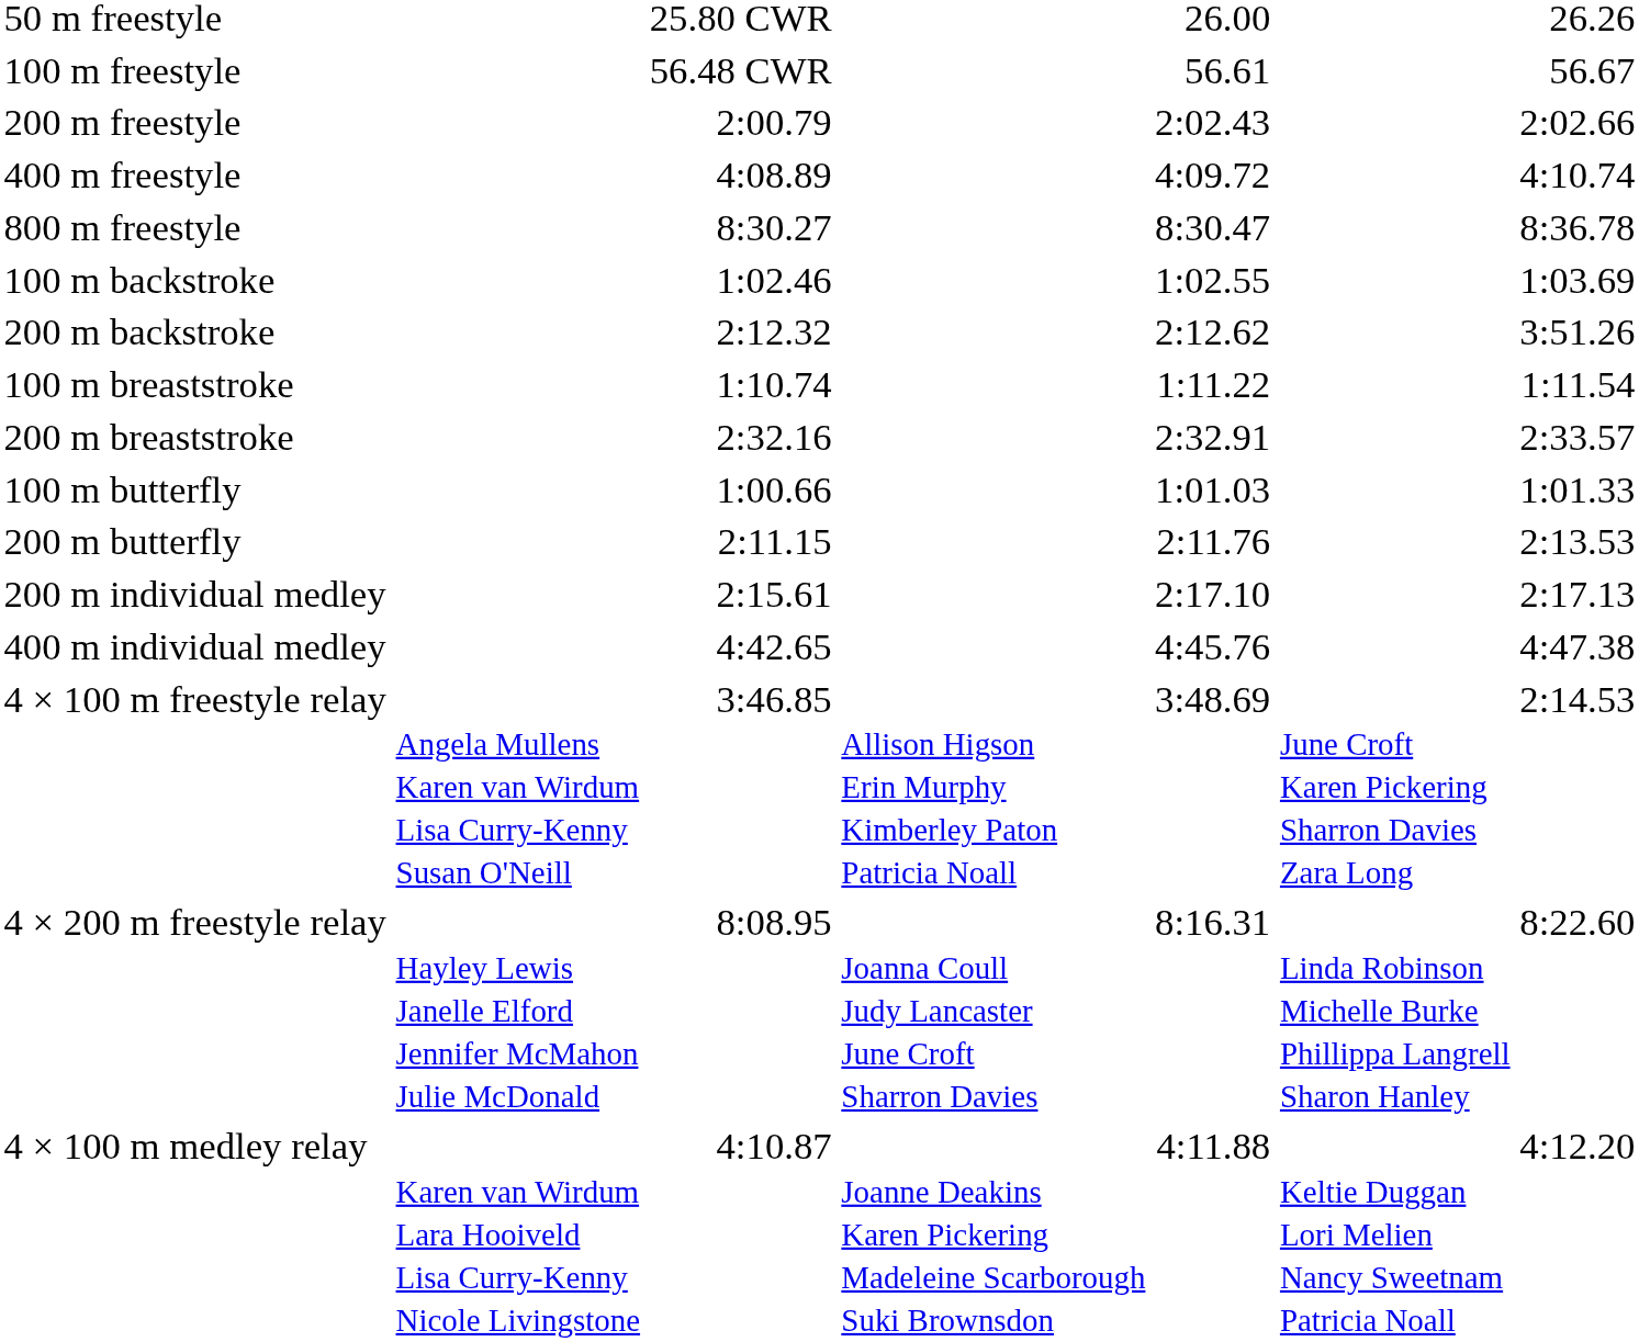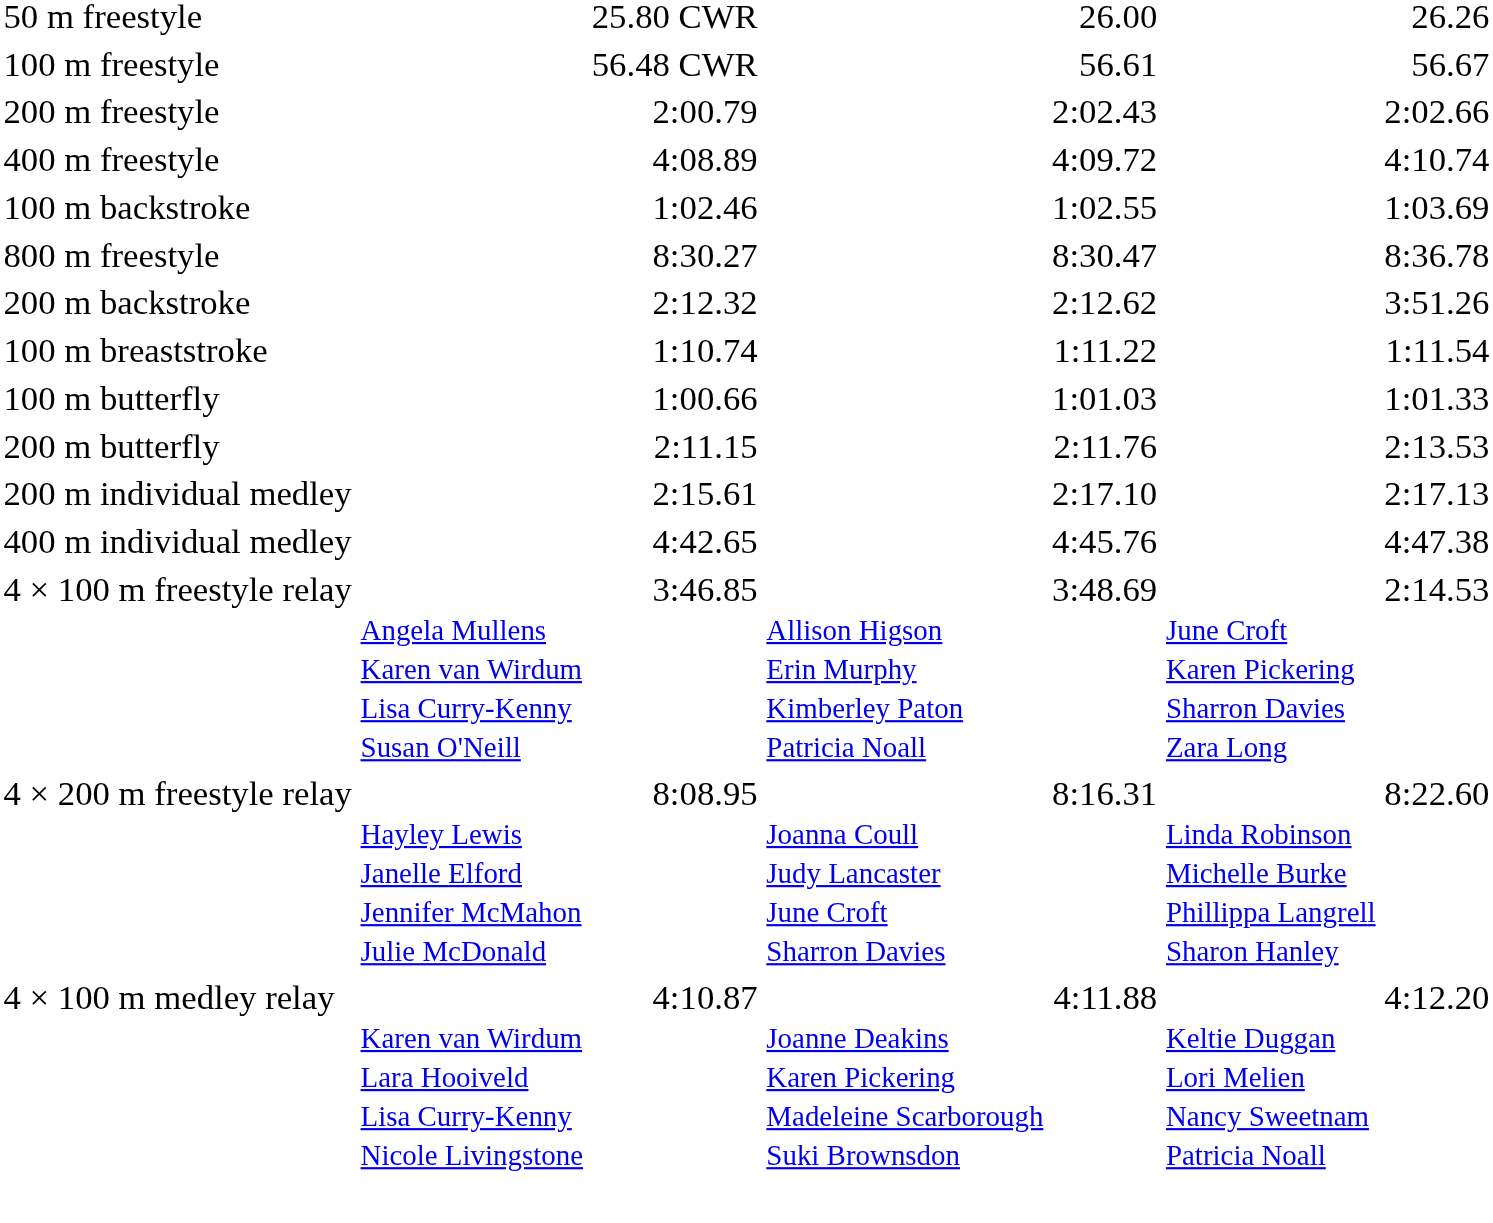 <table>
 <tr valign=top>
 <td>50 m freestyle</td>
 <td></td>
 <td align=right>25.80 CWR</td>
 <td></td>
 <td align=right>26.00</td>
 <td></td>
 <td align=right>26.26</td>
 </tr>
 <tr valign=top>
 <td>100 m freestyle</td>
 <td></td>
 <td align=right>56.48 CWR</td>
 <td></td>
 <td align=right>56.61</td>
 <td></td>
 <td align=right>56.67</td>
 </tr>
 <tr valign=top>
 <td>200 m freestyle</td>
 <td></td>
 <td align=right>2:00.79</td>
 <td></td>
 <td align=right>2:02.43</td>
 <td></td>
 <td align=right>2:02.66</td>
 </tr>
 <tr valign=top>
 <td>400 m freestyle</td>
 <td></td>
 <td align=right>4:08.89</td>
 <td></td>
 <td align=right>4:09.72</td>
 <td></td>
 <td align=right>4:10.74</td>
 </tr>
 <tr valign=top>
+<td>100 m backstroke</td>
+<td></td>
+<td align=right>1:02.46</td>
+<td></td>
+<td align=right>1:02.55</td>
+<td></td>
+<td align=right>1:03.69</td>
+</tr>
+<tr valign=top>
 <td>800 m freestyle</td>
 <td></td>
 <td align=right>8:30.27</td>
 <td></td>
 <td align=right>8:30.47</td>
 <td></td>
 <td align=right>8:36.78</td>
-</tr>
-<tr valign=top>
-<td>100 m backstroke</td>
-<td></td>
-<td align=right>1:02.46</td>
-<td></td>
-<td align=right>1:02.55</td>
-<td></td>
-<td align=right>1:03.69</td>
 </tr>
 <tr valign=top>
 <td>200 m backstroke</td>
 <td></td>
 <td align=right>2:12.32</td>
 <td></td>
 <td align=right>2:12.62</td>
 <td></td>
 <td align=right>3:51.26</td>
 </tr>
 <tr valign=top>
 <td>100 m breaststroke</td>
 <td></td>
 <td align=right>1:10.74</td>
 <td></td>
 <td align=right>1:11.22</td>
 <td></td>
 <td align=right>1:11.54</td>
-</tr>
-<tr valign=top>
-<td>200 m breaststroke</td>
-<td></td>
-<td align=right>2:32.16</td>
-<td></td>
-<td align=right>2:32.91</td>
-<td></td>
-<td align=right>2:33.57</td>
 </tr>
 <tr valign=top>
 <td>100 m butterfly</td>
 <td></td>
 <td align=right>1:00.66</td>
 <td></td>
 <td align=right>1:01.03</td>
 <td></td>
 <td align=right>1:01.33</td>
 </tr>
 <tr valign=top>
 <td>200 m butterfly</td>
 <td></td>
 <td align=right>2:11.15</td>
 <td></td>
 <td align=right>2:11.76</td>
 <td></td>
 <td align=right>2:13.53</td>
 </tr>
 <tr valign=top>
 <td>200 m individual medley</td>
 <td></td>
 <td align=right>2:15.61</td>
 <td></td>
 <td align=right>2:17.10</td>
 <td></td>
 <td align=right>2:17.13</td>
 </tr>
 <tr valign=top>
 <td>400 m individual medley</td>
 <td></td>
 <td align=right>4:42.65</td>
 <td></td>
 <td align=right>4:45.76</td>
 <td></td>
 <td align=right>4:47.38</td>
 </tr>
 <tr valign=top>
 <td>4 × 100 m freestyle relay</td>
 <td> <br><small><a href='#'>Angela Mullens</a><br><a href='#'>Karen van Wirdum</a><br><a href='#'>Lisa Curry-Kenny</a><br><a href='#'>Susan O'Neill</a></small></td>
 <td align=right>3:46.85</td>
 <td> <br><small><a href='#'>Allison Higson</a><br><a href='#'>Erin Murphy</a><br><a href='#'>Kimberley Paton</a><br><a href='#'>Patricia Noall</a></small></td>
 <td align=right>3:48.69</td>
 <td> <br><small><a href='#'>June Croft</a><br><a href='#'>Karen Pickering</a><br><a href='#'>Sharron Davies</a><br><a href='#'>Zara Long</a></small></td>
 <td align=right>2:14.53</td>
 </tr>
 <tr valign=top>
 <td>4 × 200 m freestyle relay</td>
 <td> <br><small><a href='#'>Hayley Lewis</a><br><a href='#'>Janelle Elford</a><br><a href='#'>Jennifer McMahon</a><br><a href='#'>Julie McDonald</a></small></td>
 <td align=right>8:08.95</td>
 <td> <br><small><a href='#'>Joanna Coull</a><br><a href='#'>Judy Lancaster</a><br><a href='#'>June Croft</a><br><a href='#'>Sharron Davies</a></small></td>
 <td align=right>8:16.31</td>
 <td> <br><small><a href='#'>Linda Robinson</a><br><a href='#'>Michelle Burke</a><br><a href='#'>Phillippa Langrell</a><br><a href='#'>Sharon Hanley</a></small></td>
 <td align=right>8:22.60</td>
 </tr>
 <tr valign=top>
 <td>4 × 100 m medley relay</td>
 <td> <br><small><a href='#'>Karen van Wirdum</a><br><a href='#'>Lara Hooiveld</a><br><a href='#'>Lisa Curry-Kenny</a><br><a href='#'>Nicole Livingstone</a></small></td>
 <td align=right>4:10.87</td>
 <td> <br><small><a href='#'>Joanne Deakins</a><br><a href='#'>Karen Pickering</a><br><a href='#'>Madeleine Scarborough</a><br><a href='#'>Suki Brownsdon</a></small></td>
 <td align=right>4:11.88</td>
 <td> <br><small><a href='#'>Keltie Duggan</a><br><a href='#'>Lori Melien</a><br><a href='#'>Nancy Sweetnam</a><br><a href='#'>Patricia Noall</a></small></td>
 <td align=right>4:12.20</td>
 </tr>
 </table>
